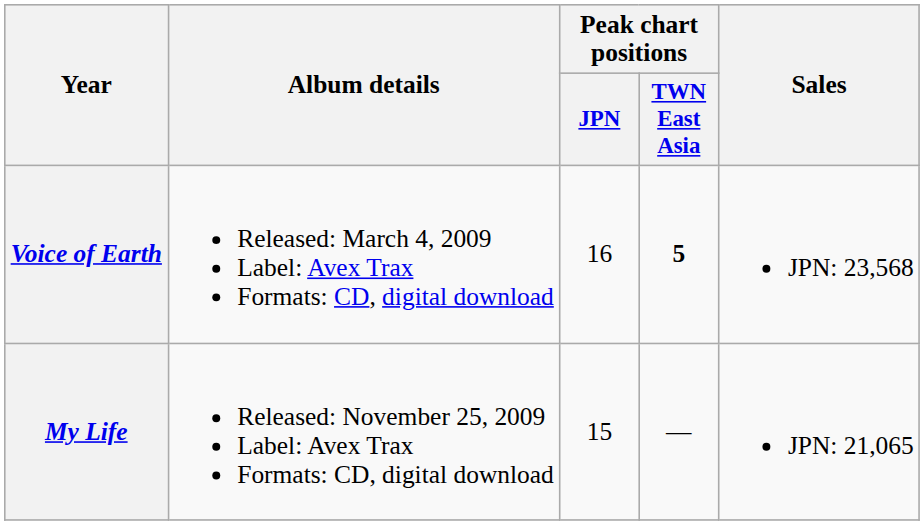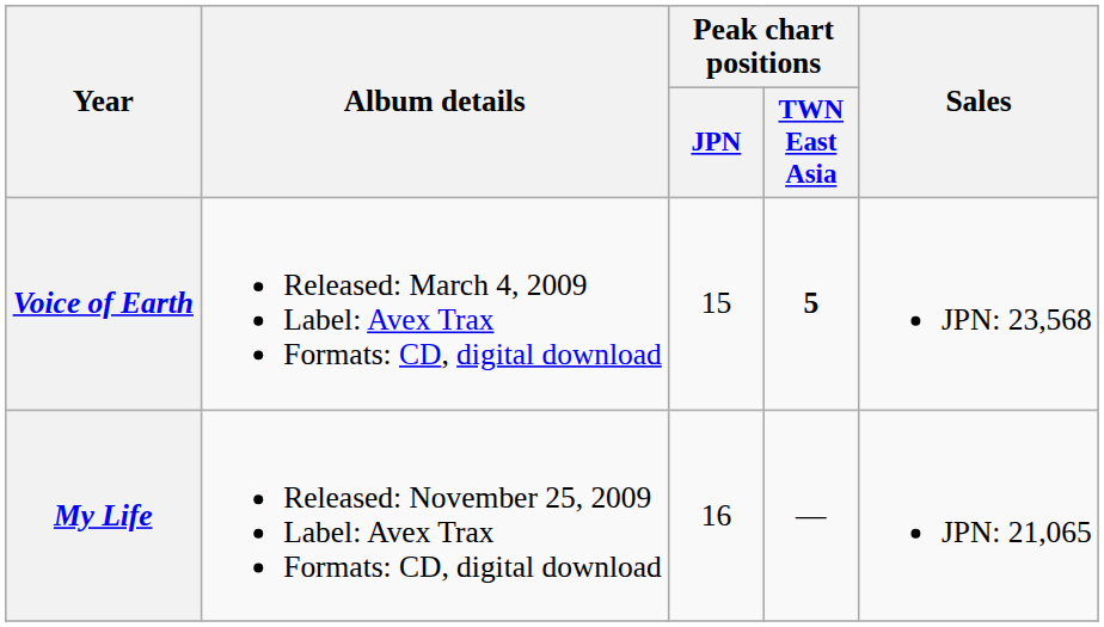 <table class="wikitable plainrowheaders">
 <tr>
 <th rowspan="2">Year</th>
 <th rowspan="2">Album details</th>
 <th colspan="2">Peak chart positions</th>
 <th rowspan="2">Sales</th>
 </tr>
 <tr>
 <th scope="col" style="width:3em;font-size:90%;"><a href='#'>JPN</a></th>
 <th scope="col" style="width:3em;font-size:90%;"><a href='#'>TWN East Asia</a></th>
 </tr>
 <tr>
 <th scope="row"><em><a href='#'>Voice of Earth</a></em></th>
 <td><br><ul><li>Released: March 4, 2009</li><li>Label: <a href='#'>Avex Trax</a></li><li>Formats: <a href='#'>CD</a>, <a href='#'>digital download</a></li></ul></td>
-<td align="center">16</td>
+<td align="center">15</td>
 <td align="center"><strong>5</strong></td>
 <td><br><ul><li>JPN: 23,568</li></ul></td>
 </tr>
 <tr>
 <th scope="row"><em><a href='#'>My Life</a></em></th>
 <td><br><ul><li>Released: November 25, 2009</li><li>Label: Avex Trax</li><li>Formats: CD, digital download</li></ul></td>
-<td align="center">15</td>
+<td align="center">16</td>
 <td align="center">—</td>
 <td><br><ul><li>JPN: 21,065</li></ul></td>
 </tr>
 </table>
